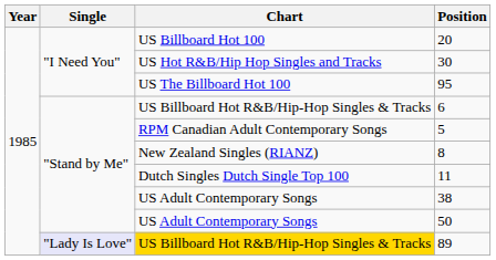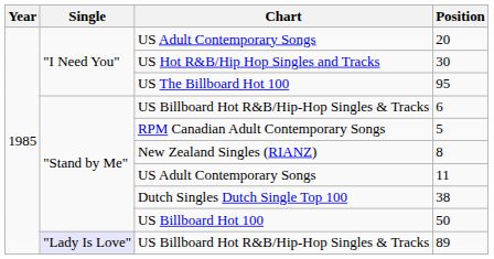 <table class="wikitable" border="1">
 <tr>
 <th>Year</th>
 <th>Single</th>
 <th>Chart</th>
 <th>Position</th>
 </tr>
 <tr>
 <td rowspan="10">1985</td>
 <td rowspan="3">"I Need You"</td>
-<td>US <a href='#'>Billboard Hot 100</a></td>
+<td>US <a href='#'>Adult Contemporary Songs</a></td>
 <td>20</td>
 </tr>
 <tr>
 <td>US <a href='#'>Hot R&B/Hip Hop Singles and Tracks</a></td>
 <td>30</td>
 </tr>
 <tr>
 <td>US <a href='#'>The Billboard Hot 100</a></td>
 <td>95</td>
 </tr>
 <tr>
 <td rowspan="6">"Stand by Me"</td>
 <td>US Billboard Hot R&B/Hip-Hop Singles & Tracks</td>
 <td>6</td>
 </tr>
 <tr>
 <td><a href='#'>RPM</a> Canadian Adult Contemporary Songs</td>
 <td>5</td>
 </tr>
 <tr>
 <td>New Zealand Singles (<a href='#'>RIANZ</a>)</td>
 <td>8</td>
 </tr>
 <tr>
-<td>Dutch Singles <a href='#'>Dutch Single Top 100</a></td>
+<td>US Adult Contemporary Songs</td>
 <td>11</td>
 </tr>
 <tr>
-<td>US Adult Contemporary Songs</td>
+<td>Dutch Singles <a href='#'>Dutch Single Top 100</a></td>
 <td>38</td>
 </tr>
 <tr>
-<td>US <a href='#'>Adult Contemporary Songs</a></td>
+<td>US <a href='#'>Billboard Hot 100</a></td>
 <td>50</td>
 </tr>
 <tr>
 <td rowspan="1" style="background: lavender;">"Lady Is Love"</td>
-<td style="background: gold;">US Billboard Hot R&B/Hip-Hop Singles & Tracks</td>
+<td>US Billboard Hot R&B/Hip-Hop Singles & Tracks</td>
 <td>89</td>
 </tr>
 </table>
